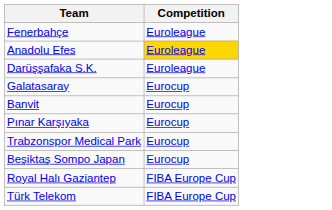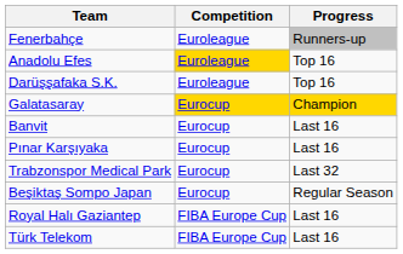 <table class="wikitable sortable">
 <tr>
 <th>Team</th>
 <th>Competition</th>
+<th>Progress</th>
 </tr>
 <tr>
 <td><a href='#'>Fenerbahçe</a></td>
 <td><a href='#'>Euroleague</a></td>
+<td bgcolor=silver>Runners-up</td>
 </tr>
 <tr>
 <td><a href='#'>Anadolu Efes</a></td>
 <td style="background: gold;"><a href='#'>Euroleague</a></td>
+<td>Top 16</td>
 </tr>
 <tr>
 <td><a href='#'>Darüşşafaka S.K.</a></td>
 <td><a href='#'>Euroleague</a></td>
+<td>Top 16</td>
 </tr>
 <tr>
 <td><a href='#'>Galatasaray</a></td>
-<td><a href='#'>Eurocup</a></td>
+<td style="background: gold;"><a href='#'>Eurocup</a></td>
+<td bgcolor=gold>Champion</td>
 </tr>
 <tr>
 <td><a href='#'>Banvit</a></td>
 <td><a href='#'>Eurocup</a></td>
+<td>Last 16</td>
 </tr>
 <tr>
 <td><a href='#'>Pınar Karşıyaka</a></td>
 <td><a href='#'>Eurocup</a></td>
+<td>Last 16</td>
 </tr>
 <tr>
 <td><a href='#'>Trabzonspor Medical Park</a></td>
 <td><a href='#'>Eurocup</a></td>
+<td>Last 32</td>
 </tr>
 <tr>
 <td><a href='#'>Beşiktaş Sompo Japan</a></td>
 <td><a href='#'>Eurocup</a></td>
+<td>Regular Season</td>
 </tr>
 <tr>
 <td><a href='#'>Royal Halı Gaziantep</a></td>
 <td><a href='#'>FIBA Europe Cup</a></td>
+<td>Last 16</td>
 </tr>
 <tr>
 <td><a href='#'>Türk Telekom</a></td>
 <td><a href='#'>FIBA Europe Cup</a></td>
+<td>Last 16</td>
 </tr>
 </table>
